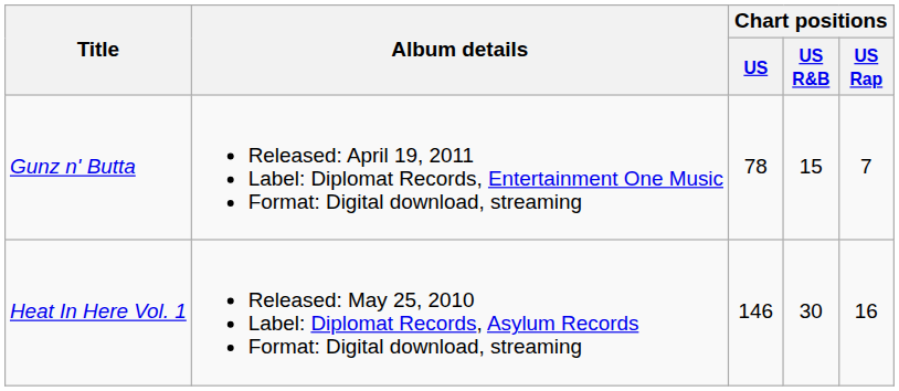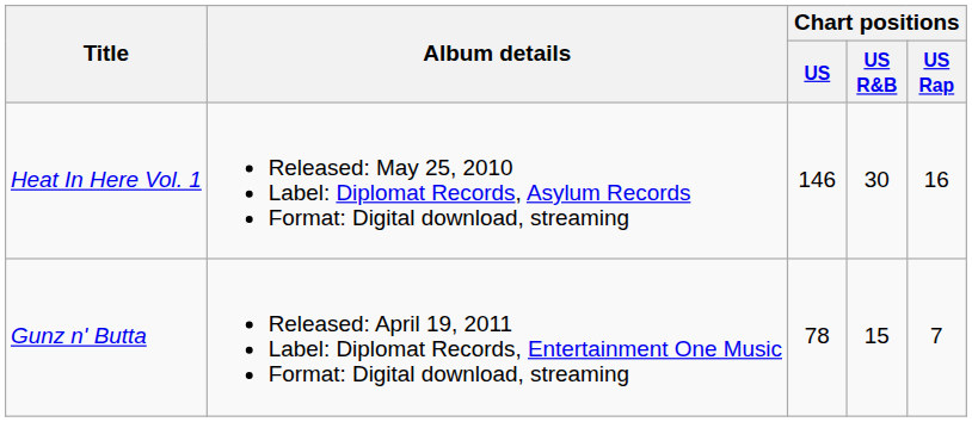 <table class="wikitable">
 <tr>
 <th rowspan="2">Title</th>
 <th rowspan="2">Album details</th>
 <th colspan="3">Chart positions</th>
 </tr>
 <tr>
 <th style="text-align:center; width:35px;"><small><a href='#'>US</a></small></th>
 <th style="text-align:center; width:35px;"><small><a href='#'>US R&B</a></small></th>
 <th style="text-align:center; width:35px;"><small><a href='#'>US Rap</a></small></th>
 </tr>
 <tr>
+<td><em><a href='#'>Heat In Here Vol. 1</a></em><br></td>
+<td><br><ul><li>Released: May 25, 2010</li><li>Label: <a href='#'>Diplomat Records</a>, <a href='#'>Asylum Records</a></li><li>Format: Digital download, streaming</li></ul></td>
+<td style="text-align:center;">146</td>
+<td style="text-align:center;">30</td>
+<td style="text-align:center;">16</td>
+</tr>
+<tr>
 <td><em><a href='#'>Gunz n' Butta</a></em><br></td>
 <td><br><ul><li>Released: April 19, 2011</li><li>Label: Diplomat Records, <a href='#'>Entertainment One Music</a></li><li>Format: Digital download, streaming</li></ul></td>
 <td style="text-align:center;">78</td>
 <td style="text-align:center;">15</td>
 <td style="text-align:center;">7</td>
 </tr>
-<tr>
-<td><em><a href='#'>Heat In Here Vol. 1</a></em><br></td>
-<td><br><ul><li>Released: May 25, 2010</li><li>Label: <a href='#'>Diplomat Records</a>, <a href='#'>Asylum Records</a></li><li>Format: Digital download, streaming</li></ul></td>
-<td style="text-align:center;">146</td>
-<td style="text-align:center;">30</td>
-<td style="text-align:center;">16</td>
-</tr>
 </table>
